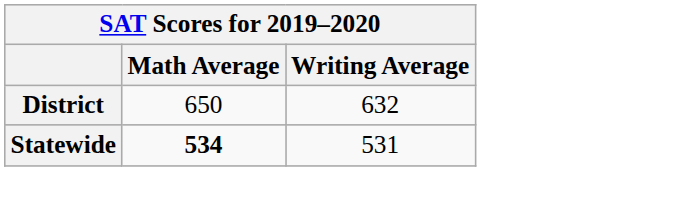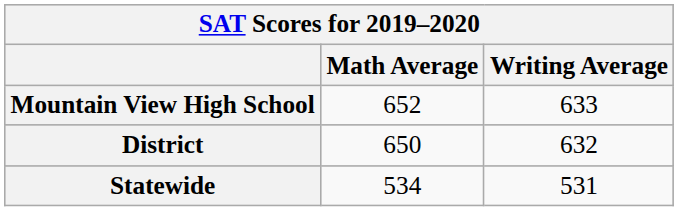 <table class="wikitable" style="text-align:center">
 <tr>
 <th colspan="3"><a href='#'>SAT</a> Scores for 2019–2020 </th>
 </tr>
 <tr>
 <th></th>
 <th>Math Average</th>
 <th>Writing Average</th>
 </tr>
 <tr>
+<th>Mountain View High School</th>
+<td>652</td>
+<td>633</td>
+</tr>
+<tr>
 <th>District</th>
 <td>650</td>
 <td>632</td>
 </tr>
 <tr>
 <th>Statewide</th>
-<td><strong>534</strong></td>
+<td>534</td>
 <td>531</td>
 </tr>
 </table>
